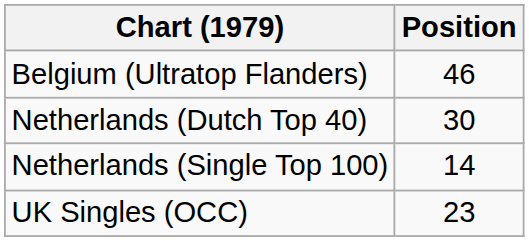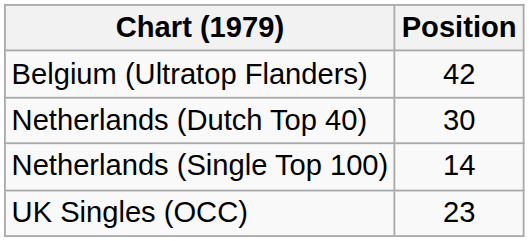 <table class="wikitable sortable">
 <tr>
 <th>Chart (1979)</th>
 <th>Position</th>
 </tr>
 <tr>
 <td>Belgium (Ultratop Flanders)</td>
-<td style="text-align:center;">46</td>
+<td style="text-align:center;">42</td>
 </tr>
 <tr>
 <td>Netherlands (Dutch Top 40)</td>
 <td style="text-align:center;">30</td>
 </tr>
 <tr>
 <td>Netherlands (Single Top 100)</td>
 <td style="text-align:center;">14</td>
 </tr>
 <tr>
 <td>UK Singles (OCC)</td>
 <td style="text-align:center;">23</td>
 </tr>
 </table>
